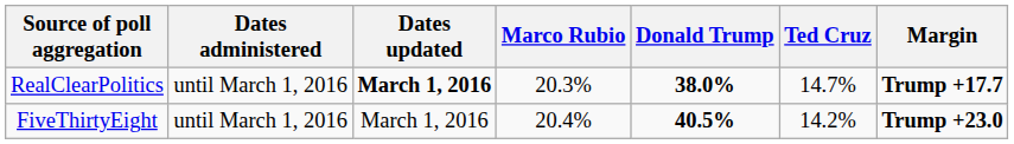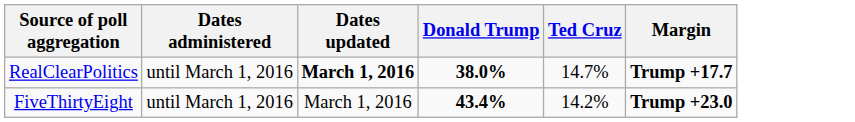 <table class="wikitable sortable" style="text-align:center;font-size:90%;line-height:17px">
 <tr>
 <th>Source of poll<br>aggregation</th>
 <th>Dates<br>administered</th>
 <th>Dates<br>updated</th>
-<th class="unsortable"><a href='#'>Marco Rubio</a><br><small></small></th>
 <th class="unsortable"><a href='#'>Donald Trump</a><br><small></small></th>
 <th class="unsortable"><a href='#'>Ted Cruz</a><br><small></small></th>
 <th>Margin</th>
 </tr>
 <tr>
 <td><a href='#'>RealClearPolitics</a></td>
 <td>until March 1, 2016</td>
 <td><strong>March 1, 2016</strong></td>
-<td>20.3%</td>
 <td><strong>38.0%</strong></td>
 <td>14.7%</td>
 <td><strong>Trump +17.7</strong></td>
 </tr>
 <tr>
 <td><a href='#'>FiveThirtyEight</a></td>
 <td>until March 1, 2016</td>
 <td>March 1, 2016</td>
-<td>20.4%</td>
-<td><strong>40.5%</strong></td>
+<td><strong>43.4%</strong></td>
 <td>14.2%</td>
 <td><strong>Trump +23.0</strong></td>
 </tr>
 </table>
